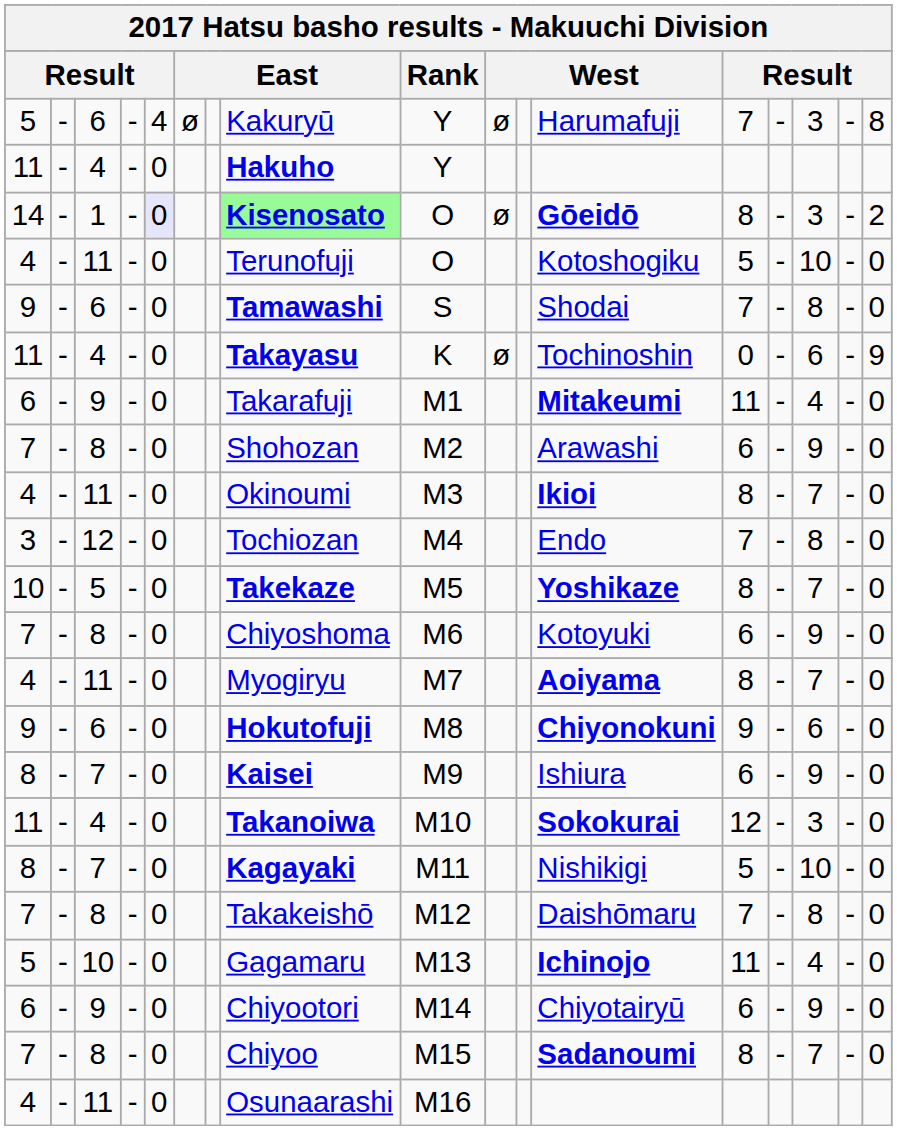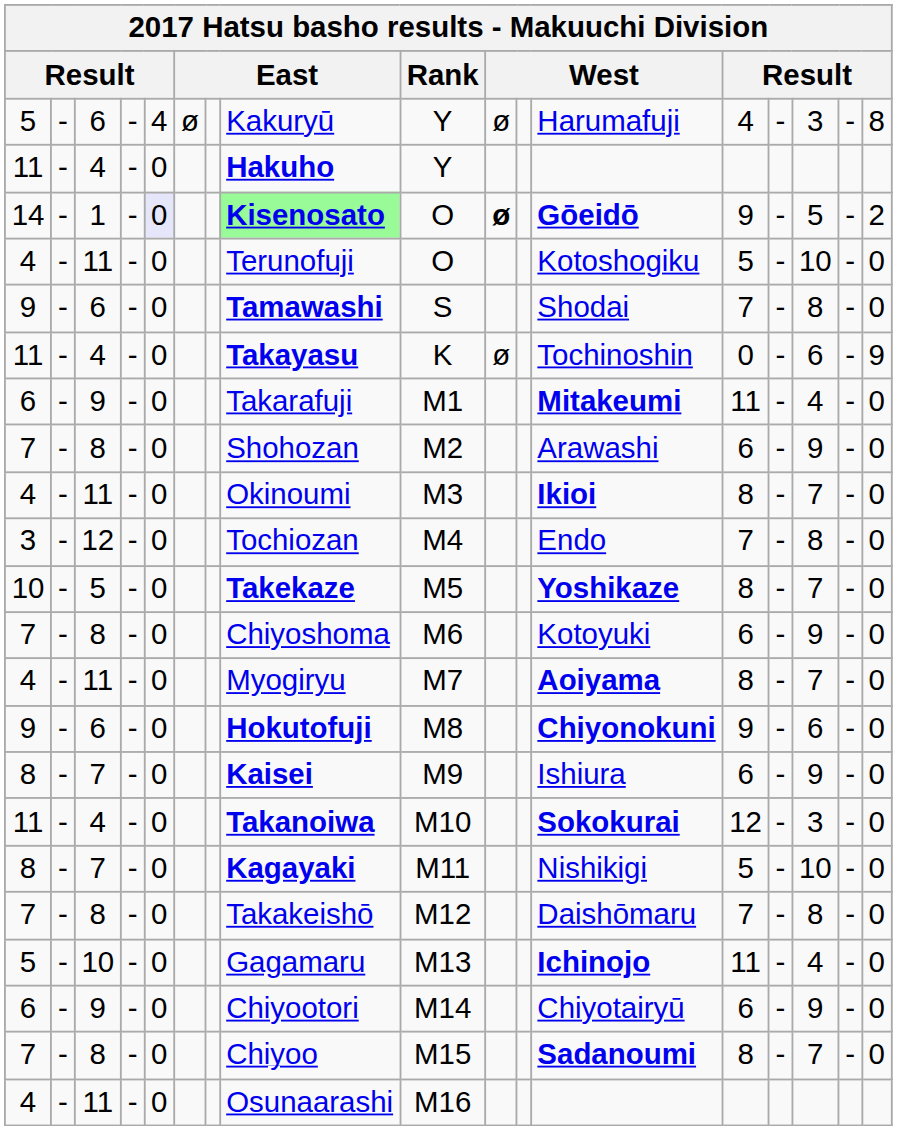 <table class="wikitable">
 <tr>
 <th colspan="17">2017 Hatsu basho results - Makuuchi Division</th>
 </tr>
 <tr>
 <th colspan="5">Result</th>
 <th colspan="3">East</th>
 <th>Rank</th>
 <th colspan="3">West</th>
 <th colspan="5">Result</th>
 </tr>
 <tr>
 <td align=center>5</td>
 <td align=center>-</td>
 <td align=center>6</td>
 <td align=center>-</td>
 <td align=center>4</td>
 <td align=center>ø</td>
 <td align=center></td>
 <td><a href='#'>Kakuryū</a></td>
 <td align=center>Y</td>
 <td align=center>ø</td>
 <td align=center></td>
 <td><a href='#'>Harumafuji</a></td>
-<td align=center>7</td>
+<td align=center>4</td>
 <td align=center>-</td>
 <td align=center>3</td>
 <td align=center>-</td>
 <td align=center>8</td>
 </tr>
 <tr>
 <td align=center>11</td>
 <td align=center>-</td>
 <td align=center>4</td>
 <td align=center>-</td>
 <td align=center>0</td>
 <td align=center></td>
 <td align=center></td>
 <td><strong><a href='#'>Hakuho</a></strong></td>
 <td align=center>Y</td>
 <td align=center></td>
 <td align=center></td>
 <td></td>
 <td align=center></td>
 <td align=center></td>
 <td align=center></td>
 <td align=center></td>
 <td align=center></td>
 </tr>
 <tr>
 <td align=center>14</td>
 <td align=center>-</td>
 <td align=center>1</td>
 <td align=center>-</td>
 <td align=center style="background: lavender;">0</td>
 <td align=center></td>
 <td align=center></td>
 <td style="background: PaleGreen;"><strong><a href='#'>Kisenosato</a></strong></td>
 <td align=center>O</td>
-<td align=center>ø</td>
+<td align=center><strong>ø</strong></td>
 <td align=center></td>
 <td><strong><a href='#'>Gōeidō</a></strong></td>
-<td align=center>8</td>
+<td align=center>9</td>
 <td align=center>-</td>
-<td align=center>3</td>
+<td align=center>5</td>
 <td align=center>-</td>
 <td align=center>2</td>
 </tr>
 <tr>
 <td align=center>4</td>
 <td align=center>-</td>
 <td align=center>11</td>
 <td align=center>-</td>
 <td align=center>0</td>
 <td align=center></td>
 <td align=center></td>
 <td><a href='#'>Terunofuji</a></td>
 <td align=center>O</td>
 <td align=center></td>
 <td align=center></td>
 <td><a href='#'>Kotoshogiku</a></td>
 <td align=center>5</td>
 <td align=center>-</td>
 <td align=center>10</td>
 <td align=center>-</td>
 <td align=center>0</td>
 </tr>
 <tr>
 <td align=center>9</td>
 <td align=center>-</td>
 <td align=center>6</td>
 <td align=center>-</td>
 <td align=center>0</td>
 <td align=center></td>
 <td align=center></td>
 <td><strong><a href='#'>Tamawashi</a></strong></td>
 <td align=center>S</td>
 <td align=center></td>
 <td align=center></td>
 <td><a href='#'>Shodai</a></td>
 <td align=center>7</td>
 <td align=center>-</td>
 <td align=center>8</td>
 <td align=center>-</td>
 <td align=center>0</td>
 </tr>
 <tr>
 <td align=center>11</td>
 <td align=center>-</td>
 <td align=center>4</td>
 <td align=center>-</td>
 <td align=center>0</td>
 <td align=center></td>
 <td align=center></td>
 <td><strong><a href='#'>Takayasu</a></strong></td>
 <td align=center>K</td>
 <td align=center>ø</td>
 <td align=center></td>
 <td><a href='#'>Tochinoshin</a></td>
 <td align=center>0</td>
 <td align=center>-</td>
 <td align=center>6</td>
 <td align=center>-</td>
 <td align=center>9</td>
 </tr>
 <tr>
 <td align=center>6</td>
 <td align=center>-</td>
 <td align=center>9</td>
 <td align=center>-</td>
 <td align=center>0</td>
 <td align=center></td>
 <td align=center></td>
 <td><a href='#'>Takarafuji</a></td>
 <td align=center>M1</td>
 <td align=center></td>
 <td align=center></td>
 <td><strong><a href='#'>Mitakeumi</a></strong></td>
 <td align=center>11</td>
 <td align=center>-</td>
 <td align=center>4</td>
 <td align=center>-</td>
 <td align=center>0</td>
 </tr>
 <tr>
 <td align=center>7</td>
 <td align=center>-</td>
 <td align=center>8</td>
 <td align=center>-</td>
 <td align=center>0</td>
 <td align=center></td>
 <td align=center></td>
 <td><a href='#'>Shohozan</a></td>
 <td align=center>M2</td>
 <td align=center></td>
 <td align=center></td>
 <td><a href='#'>Arawashi</a></td>
 <td align=center>6</td>
 <td align=center>-</td>
 <td align=center>9</td>
 <td align=center>-</td>
 <td align=center>0</td>
 </tr>
 <tr>
 <td align=center>4</td>
 <td align=center>-</td>
 <td align=center>11</td>
 <td align=center>-</td>
 <td align=center>0</td>
 <td align=center></td>
 <td align=center></td>
 <td><a href='#'>Okinoumi</a></td>
 <td align=center>M3</td>
 <td align=center></td>
 <td align=center></td>
 <td><strong><a href='#'>Ikioi</a></strong></td>
 <td align=center>8</td>
 <td align=center>-</td>
 <td align=center>7</td>
 <td align=center>-</td>
 <td align=center>0</td>
 </tr>
 <tr>
 <td align=center>3</td>
 <td align=center>-</td>
 <td align=center>12</td>
 <td align=center>-</td>
 <td align=center>0</td>
 <td align=center></td>
 <td align=center></td>
 <td><a href='#'>Tochiozan</a></td>
 <td align=center>M4</td>
 <td align=center></td>
 <td align=center></td>
 <td><a href='#'>Endo</a></td>
 <td align=center>7</td>
 <td align=center>-</td>
 <td align=center>8</td>
 <td align=center>-</td>
 <td align=center>0</td>
 </tr>
 <tr>
 <td align=center>10</td>
 <td align=center>-</td>
 <td align=center>5</td>
 <td align=center>-</td>
 <td align=center>0</td>
 <td align=center></td>
 <td align=center></td>
 <td><strong><a href='#'>Takekaze</a></strong></td>
 <td align=center>M5</td>
 <td align=center></td>
 <td align=center></td>
 <td><strong><a href='#'>Yoshikaze</a></strong></td>
 <td align=center>8</td>
 <td align=center>-</td>
 <td align=center>7</td>
 <td align=center>-</td>
 <td align=center>0</td>
 </tr>
 <tr>
 <td align=center>7</td>
 <td align=center>-</td>
 <td align=center>8</td>
 <td align=center>-</td>
 <td align=center>0</td>
 <td align=center></td>
 <td align=center></td>
 <td><a href='#'>Chiyoshoma</a></td>
 <td align=center>M6</td>
 <td align=center></td>
 <td align=center></td>
 <td><a href='#'>Kotoyuki</a></td>
 <td align=center>6</td>
 <td align=center>-</td>
 <td align=center>9</td>
 <td align=center>-</td>
 <td align=center>0</td>
 </tr>
 <tr>
 <td align=center>4</td>
 <td align=center>-</td>
 <td align=center>11</td>
 <td align=center>-</td>
 <td align=center>0</td>
 <td align=center></td>
 <td align=center></td>
 <td><a href='#'>Myogiryu</a></td>
 <td align=center>M7</td>
 <td align=center></td>
 <td align=center></td>
 <td><strong><a href='#'>Aoiyama</a></strong></td>
 <td align=center>8</td>
 <td align=center>-</td>
 <td align=center>7</td>
 <td align=center>-</td>
 <td align=center>0</td>
 </tr>
 <tr>
 <td align=center>9</td>
 <td align=center>-</td>
 <td align=center>6</td>
 <td align=center>-</td>
 <td align=center>0</td>
 <td align=center></td>
 <td align=center></td>
 <td><strong><a href='#'>Hokutofuji</a></strong></td>
 <td align=center>M8</td>
 <td align=center></td>
 <td align=center></td>
 <td><strong><a href='#'>Chiyonokuni</a></strong></td>
 <td align=center>9</td>
 <td align=center>-</td>
 <td align=center>6</td>
 <td align=center>-</td>
 <td align=center>0</td>
 </tr>
 <tr>
 <td align=center>8</td>
 <td align=center>-</td>
 <td align=center>7</td>
 <td align=center>-</td>
 <td align=center>0</td>
 <td align=center></td>
 <td align=center></td>
 <td><strong><a href='#'>Kaisei</a></strong></td>
 <td align=center>M9</td>
 <td align=center></td>
 <td align=center></td>
 <td><a href='#'>Ishiura</a></td>
 <td align=center>6</td>
 <td align=center>-</td>
 <td align=center>9</td>
 <td align=center>-</td>
 <td align=center>0</td>
 </tr>
 <tr>
 <td align=center>11</td>
 <td align=center>-</td>
 <td align=center>4</td>
 <td align=center>-</td>
 <td align=center>0</td>
 <td align=center></td>
 <td align=center></td>
 <td><strong><a href='#'>Takanoiwa</a></strong></td>
 <td align=center>M10</td>
 <td align=center></td>
 <td align=center></td>
 <td><strong><a href='#'>Sokokurai</a></strong></td>
 <td align=center>12</td>
 <td align=center>-</td>
 <td align=center>3</td>
 <td align=center>-</td>
 <td align=center>0</td>
 </tr>
 <tr>
 <td align=center>8</td>
 <td align=center>-</td>
 <td align=center>7</td>
 <td align=center>-</td>
 <td align=center>0</td>
 <td align=center></td>
 <td align=center></td>
 <td><strong><a href='#'>Kagayaki</a></strong></td>
 <td align=center>M11</td>
 <td align=center></td>
 <td align=center></td>
 <td><a href='#'>Nishikigi</a></td>
 <td align=center>5</td>
 <td align=center>-</td>
 <td align=center>10</td>
 <td align=center>-</td>
 <td align=center>0</td>
 </tr>
 <tr>
 <td align=center>7</td>
 <td align=center>-</td>
 <td align=center>8</td>
 <td align=center>-</td>
 <td align=center>0</td>
 <td align=center></td>
 <td align=center></td>
 <td><a href='#'>Takakeishō</a></td>
 <td align=center>M12</td>
 <td align=center></td>
 <td align=center></td>
 <td><a href='#'>Daishōmaru</a></td>
 <td align=center>7</td>
 <td align=center>-</td>
 <td align=center>8</td>
 <td align=center>-</td>
 <td align=center>0</td>
 </tr>
 <tr>
 <td align=center>5</td>
 <td align=center>-</td>
 <td align=center>10</td>
 <td align=center>-</td>
 <td align=center>0</td>
 <td align=center></td>
 <td align=center></td>
 <td><a href='#'>Gagamaru</a></td>
 <td align=center>M13</td>
 <td align=center></td>
 <td align=center></td>
 <td><strong><a href='#'>Ichinojo</a></strong></td>
 <td align=center>11</td>
 <td align=center>-</td>
 <td align=center>4</td>
 <td align=center>-</td>
 <td align=center>0</td>
 </tr>
 <tr>
 <td align=center>6</td>
 <td align=center>-</td>
 <td align=center>9</td>
 <td align=center>-</td>
 <td align=center>0</td>
 <td align=center></td>
 <td align=center></td>
 <td><a href='#'>Chiyootori</a></td>
 <td align=center>M14</td>
 <td align=center></td>
 <td align=center></td>
 <td><a href='#'>Chiyotairyū</a></td>
 <td align=center>6</td>
 <td align=center>-</td>
 <td align=center>9</td>
 <td align=center>-</td>
 <td align=center>0</td>
 </tr>
 <tr>
 <td align=center>7</td>
 <td align=center>-</td>
 <td align=center>8</td>
 <td align=center>-</td>
 <td align=center>0</td>
 <td align=center></td>
 <td align=center></td>
 <td><a href='#'>Chiyoo</a></td>
 <td align=center>M15</td>
 <td align=center></td>
 <td align=center></td>
 <td><strong><a href='#'>Sadanoumi</a></strong></td>
 <td align=center>8</td>
 <td align=center>-</td>
 <td align=center>7</td>
 <td align=center>-</td>
 <td align=center>0</td>
 </tr>
 <tr>
 <td align=center>4</td>
 <td align=center>-</td>
 <td align=center>11</td>
 <td align=center>-</td>
 <td align=center>0</td>
 <td align=center></td>
 <td align=center></td>
 <td><a href='#'>Osunaarashi</a></td>
 <td align=center>M16</td>
 <td align=center></td>
 <td align=center></td>
 <td></td>
 <td align=center></td>
 <td align=center></td>
 <td align=center></td>
 <td align=center></td>
 <td align=center></td>
 </tr>
 </table>
